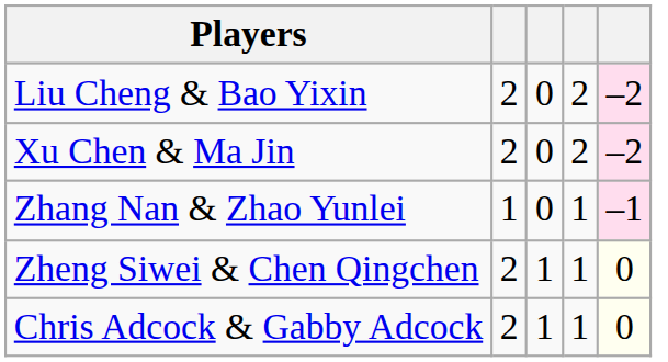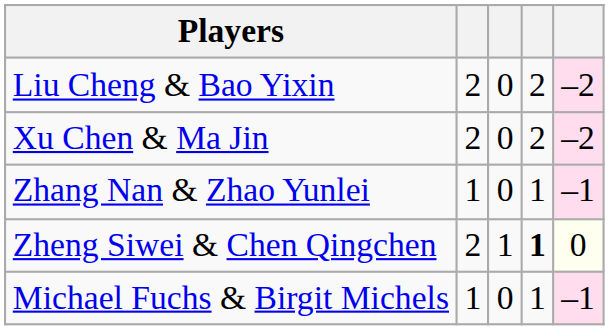 <table class="sortable wikitable" style="text-align:center">
 <tr>
 <th>Players</th>
 <th></th>
 <th></th>
 <th></th>
 <th></th>
 </tr>
 <tr>
 <td align="left"> <a href='#'>Liu Cheng</a> & <a href='#'>Bao Yixin</a></td>
 <td>2</td>
 <td>0</td>
 <td>2</td>
 <td bgcolor="#ffddee">–2</td>
 </tr>
 <tr>
 <td align="left"> <a href='#'>Xu Chen</a> & <a href='#'>Ma Jin</a></td>
 <td>2</td>
 <td>0</td>
 <td>2</td>
 <td bgcolor="#ffddee">–2</td>
 </tr>
 <tr>
 <td align="left"> <a href='#'>Zhang Nan</a> & <a href='#'>Zhao Yunlei</a></td>
 <td>1</td>
 <td>0</td>
 <td>1</td>
 <td bgcolor="#ffddee">–1</td>
 </tr>
 <tr>
 <td align="left"> <a href='#'>Zheng Siwei</a> & <a href='#'>Chen Qingchen</a></td>
 <td>2</td>
 <td>1</td>
-<td>1</td>
+<td><strong>1</strong></td>
 <td bgcolor="#fffff0">0</td>
 </tr>
 <tr>
-<td align="left"> <a href='#'>Chris Adcock</a> & <a href='#'>Gabby Adcock</a></td>
-<td>2</td>
+<td align="left"> <a href='#'>Michael Fuchs</a> & <a href='#'>Birgit Michels</a></td>
 <td>1</td>
+<td>0</td>
 <td>1</td>
-<td bgcolor="#fffff0">0</td>
+<td bgcolor="#ffddee">–1</td>
 </tr>
 </table>
